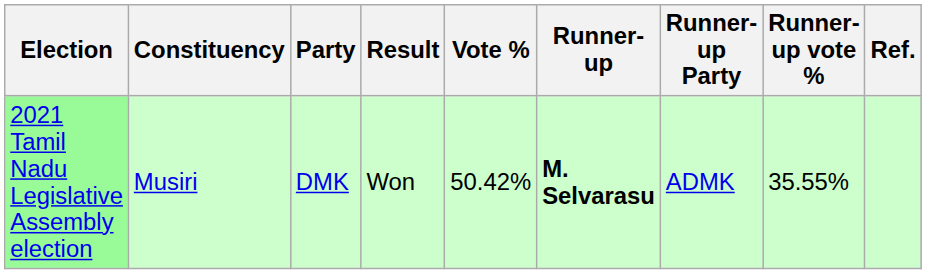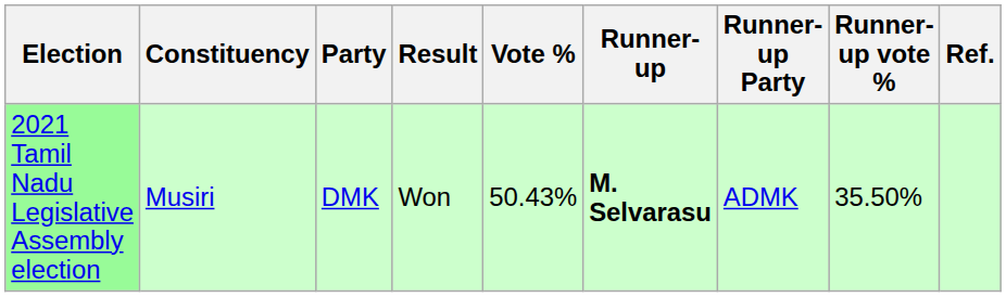 <table class="wikitable">
 <tr>
 <th>Election</th>
 <th>Constituency</th>
 <th>Party</th>
 <th>Result</th>
 <th>Vote %</th>
 <th>Runner-up</th>
 <th>Runner-up Party</th>
 <th>Runner-up vote %</th>
 <th>Ref.</th>
 </tr>
 <tr style="background:#cfc;">
 <td bgcolor=#98FB98><a href='#'>2021 Tamil Nadu Legislative Assembly election</a></td>
 <td><a href='#'>Musiri</a></td>
 <td><a href='#'>DMK</a></td>
 <td>Won</td>
-<td>50.42%</td>
+<td>50.43%</td>
 <td><strong>M. Selvarasu</strong></td>
 <td><a href='#'>ADMK</a></td>
-<td>35.55%</td>
+<td>35.50%</td>
 <td></td>
 </tr>
 </table>
